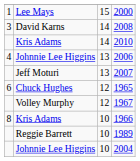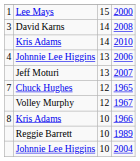 <table class="wikitable">
 <tr>
 </tr>
 <tr>
 <td>1</td>
 <td><a href='#'>Lee Mays</a></td>
 <td>15</td>
 <td><a href='#'>2000</a></td>
 </tr>
 <tr>
 <td>3</td>
 <td>David Karns</td>
 <td>14</td>
 <td><a href='#'>2008</a></td>
 </tr>
 <tr>
 <td></td>
 <td><a href='#'>Kris Adams</a></td>
 <td>14</td>
 <td><a href='#'>2010</a></td>
 </tr>
 <tr>
 <td>4</td>
 <td><a href='#'>Johnnie Lee Higgins</a></td>
 <td>13</td>
 <td><a href='#'>2006</a></td>
 </tr>
 <tr>
 <td></td>
 <td>Jeff Moturi</td>
 <td>13</td>
 <td><a href='#'>2007</a></td>
 </tr>
 <tr>
-<td>6</td>
+<td>7</td>
 <td><a href='#'>Chuck Hughes</a></td>
 <td>12</td>
 <td><a href='#'>1965</a></td>
 </tr>
 <tr>
 <td></td>
 <td>Volley Murphy</td>
 <td>12</td>
 <td><a href='#'>1967</a></td>
 </tr>
 <tr>
 <td>8</td>
 <td><a href='#'>Kris Adams</a></td>
 <td>10</td>
 <td><a href='#'>1966</a></td>
 </tr>
 <tr>
 <td></td>
 <td>Reggie Barrett</td>
 <td>10</td>
 <td><a href='#'>1989</a></td>
 </tr>
 <tr>
 <td></td>
 <td><a href='#'>Johnnie Lee Higgins</a></td>
 <td>10</td>
 <td><a href='#'>2004</a></td>
 </tr>
 </table>
